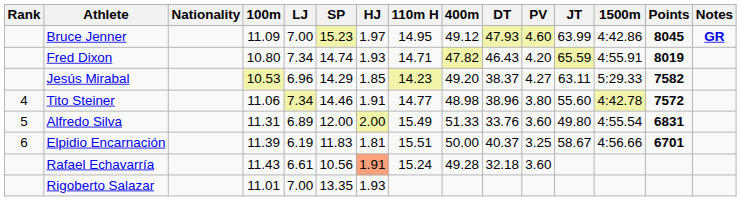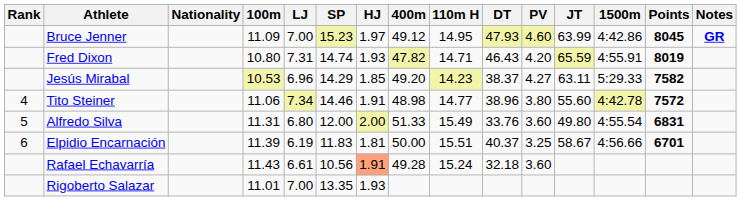 <table class="wikitable sortable" style=" text-align:center;">
 <tr>
 <th>Rank</th>
 <th>Athlete</th>
 <th>Nationality</th>
 <th>100m</th>
 <th>LJ</th>
 <th>SP</th>
 <th>HJ</th>
+<th>400m</th>
 <th>110m H</th>
-<th>400m</th>
 <th>DT</th>
 <th>PV</th>
 <th>JT</th>
 <th>1500m</th>
 <th>Points</th>
 <th>Notes</th>
 </tr>
 <tr>
 <td></td>
 <td align=left><a href='#'>Bruce Jenner</a></td>
 <td align=left></td>
 <td>11.09</td>
 <td>7.00</td>
 <td bgcolor=#F2F5A9>15.23</td>
 <td>1.97</td>
+<td>49.12</td>
 <td>14.95</td>
-<td>49.12</td>
 <td bgcolor=#F2F5A9>47.93</td>
 <td bgcolor=#F2F5A9>4.60</td>
 <td>63.99</td>
 <td>4:42.86</td>
 <td><strong>8045</strong></td>
 <td><strong><a href='#'>GR</a></strong></td>
 </tr>
 <tr>
 <td></td>
 <td align=left><a href='#'>Fred Dixon</a></td>
 <td align=left></td>
 <td>10.80</td>
-<td>7.34</td>
+<td>7.31</td>
 <td>14.74</td>
 <td>1.93</td>
+<td bgcolor=#F2F5A9>47.82</td>
 <td>14.71</td>
-<td bgcolor=#F2F5A9>47.82</td>
 <td>46.43</td>
 <td>4.20</td>
 <td bgcolor=#F2F5A9>65.59</td>
 <td>4:55.91</td>
 <td><strong>8019</strong></td>
 <td></td>
 </tr>
 <tr>
 <td></td>
 <td align=left><a href='#'>Jesús Mirabal</a></td>
 <td align=left></td>
 <td bgcolor=#F2F5A9>10.53</td>
 <td>6.96</td>
 <td>14.29</td>
 <td>1.85</td>
+<td>49.20</td>
 <td bgcolor=#F2F5A9>14.23</td>
-<td>49.20</td>
 <td>38.37</td>
 <td>4.27</td>
 <td>63.11</td>
 <td>5:29.33</td>
 <td><strong>7582</strong></td>
 <td></td>
 </tr>
 <tr>
 <td>4</td>
 <td align=left><a href='#'>Tito Steiner</a></td>
 <td align=left></td>
 <td>11.06</td>
 <td bgcolor=#F2F5A9>7.34</td>
 <td>14.46</td>
 <td>1.91</td>
+<td>48.98</td>
 <td>14.77</td>
-<td>48.98</td>
 <td>38.96</td>
 <td>3.80</td>
 <td>55.60</td>
 <td bgcolor=#F2F5A9>4:42.78</td>
 <td><strong>7572</strong></td>
 <td></td>
 </tr>
 <tr>
 <td>5</td>
 <td align=left><a href='#'>Alfredo Silva</a></td>
 <td align=left></td>
 <td>11.31</td>
-<td>6.89</td>
+<td>6.80</td>
 <td>12.00</td>
 <td bgcolor=#F2F5A9>2.00</td>
+<td>51.33</td>
 <td>15.49</td>
-<td>51.33</td>
 <td>33.76</td>
 <td>3.60</td>
 <td>49.80</td>
 <td>4:55.54</td>
 <td><strong>6831</strong></td>
 <td></td>
 </tr>
 <tr>
 <td>6</td>
 <td align=left><a href='#'>Elpidio Encarnación</a></td>
 <td align=left></td>
 <td>11.39</td>
 <td>6.19</td>
 <td>11.83</td>
 <td>1.81</td>
+<td>50.00</td>
 <td>15.51</td>
-<td>50.00</td>
 <td>40.37</td>
 <td>3.25</td>
 <td>58.67</td>
 <td>4:56.66</td>
 <td><strong>6701</strong></td>
 <td></td>
 </tr>
 <tr>
 <td></td>
 <td align=left><a href='#'>Rafael Echavarría</a></td>
 <td align=left></td>
 <td>11.43</td>
 <td>6.61</td>
 <td>10.56</td>
 <td style="background: lightsalmon;">1.91</td>
+<td>49.28</td>
 <td>15.24</td>
-<td>49.28</td>
 <td>32.18</td>
 <td>3.60</td>
 <td></td>
 <td></td>
 <td><strong></strong></td>
 <td></td>
 </tr>
 <tr>
 <td></td>
 <td align=left><a href='#'>Rigoberto Salazar</a></td>
 <td align=left></td>
 <td>11.01</td>
 <td>7.00</td>
 <td>13.35</td>
 <td>1.93</td>
 <td></td>
 <td></td>
 <td></td>
 <td></td>
 <td></td>
 <td></td>
 <td><strong></strong></td>
 <td></td>
 </tr>
 </table>
